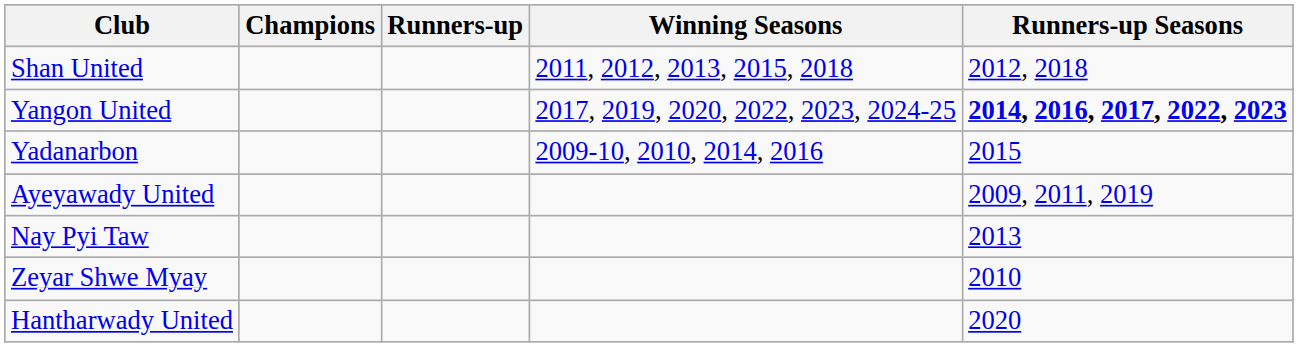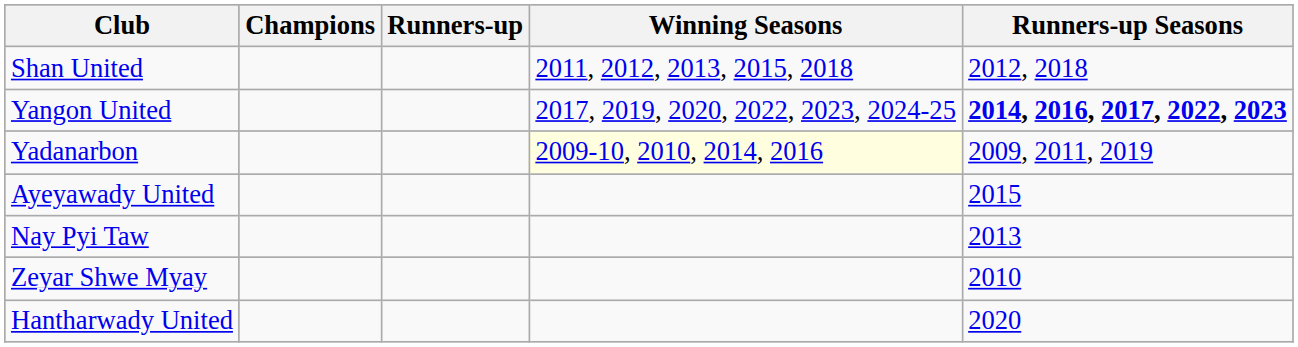 <table class="wikitable">
 <tr>
 <th>Club</th>
 <th>Champions</th>
 <th>Runners-up</th>
 <th>Winning Seasons</th>
 <th>Runners-up Seasons</th>
 </tr>
 <tr>
 <td><a href='#'>Shan United</a></td>
 <td></td>
 <td></td>
 <td><a href='#'>2011</a>, <a href='#'>2012</a>, <a href='#'>2013</a>, <a href='#'>2015</a>, <a href='#'>2018</a></td>
 <td><a href='#'>2012</a>, <a href='#'>2018</a></td>
 </tr>
 <tr>
 <td><a href='#'>Yangon United</a></td>
 <td></td>
 <td></td>
 <td><a href='#'>2017</a>, <a href='#'>2019</a>, <a href='#'>2020</a>, <a href='#'>2022</a>, <a href='#'>2023</a>, <a href='#'>2024-25</a></td>
 <td><strong><a href='#'>2014</a>, <a href='#'>2016</a>, <a href='#'>2017</a>, <a href='#'>2022</a>, <a href='#'>2023</a></strong></td>
 </tr>
 <tr>
 <td><a href='#'>Yadanarbon</a></td>
 <td></td>
 <td></td>
-<td><a href='#'>2009-10</a>, <a href='#'>2010</a>, <a href='#'>2014</a>, <a href='#'>2016</a></td>
-<td><a href='#'>2015</a></td>
+<td style="background: lightyellow;"><a href='#'>2009-10</a>, <a href='#'>2010</a>, <a href='#'>2014</a>, <a href='#'>2016</a></td>
+<td><a href='#'>2009</a>, <a href='#'>2011</a>, <a href='#'>2019</a></td>
 </tr>
 <tr>
 <td><a href='#'>Ayeyawady United</a></td>
 <td></td>
 <td></td>
 <td></td>
-<td><a href='#'>2009</a>, <a href='#'>2011</a>, <a href='#'>2019</a></td>
+<td><a href='#'>2015</a></td>
 </tr>
 <tr>
 <td><a href='#'>Nay Pyi Taw</a></td>
 <td></td>
 <td></td>
 <td></td>
 <td><a href='#'>2013</a></td>
 </tr>
 <tr>
 <td><a href='#'>Zeyar Shwe Myay</a></td>
 <td></td>
 <td></td>
 <td></td>
 <td><a href='#'>2010</a></td>
 </tr>
 <tr>
 <td><a href='#'>Hantharwady United</a></td>
 <td></td>
 <td></td>
 <td></td>
 <td><a href='#'>2020</a></td>
 </tr>
 </table>
